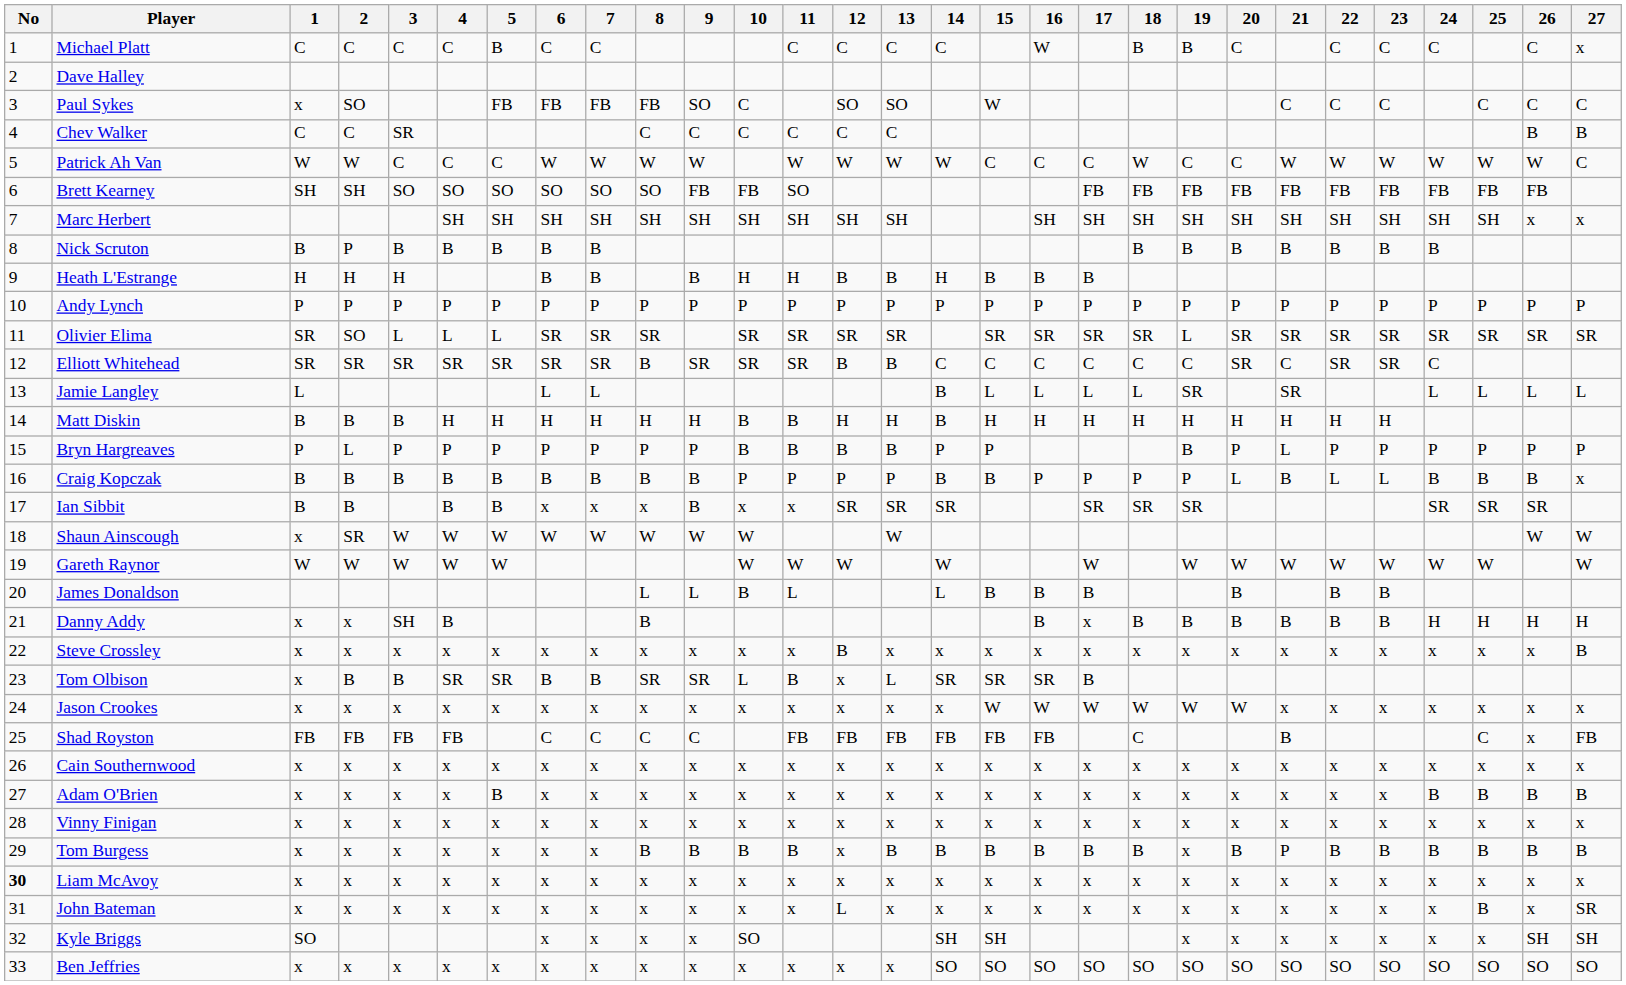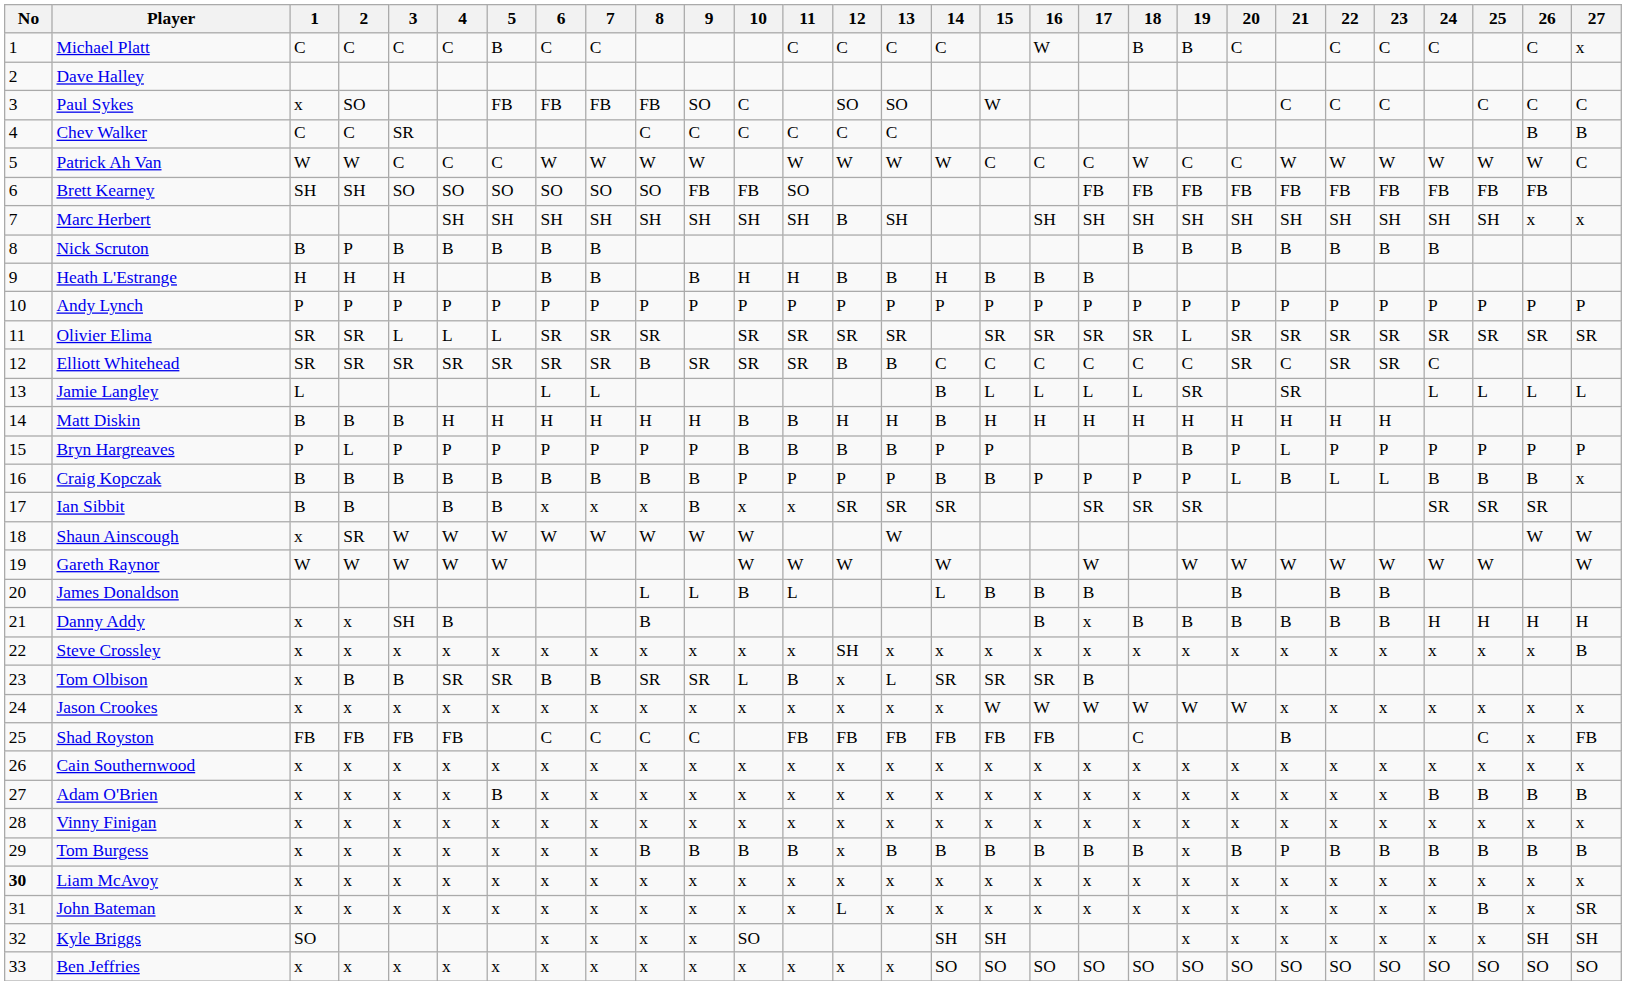 <table class="wikitable" style="font-size:85%;" width="100%">
 <tr>
 <th>No</th>
 <th>Player</th>
 <th>1</th>
 <th>2</th>
 <th>3</th>
 <th>4</th>
 <th>5</th>
 <th>6</th>
 <th>7</th>
 <th>8</th>
 <th>9</th>
 <th>10</th>
 <th>11</th>
 <th>12</th>
 <th>13</th>
 <th>14</th>
 <th>15</th>
 <th>16</th>
 <th>17</th>
 <th>18</th>
 <th>19</th>
 <th>20</th>
 <th>21</th>
 <th>22</th>
 <th>23</th>
 <th>24</th>
 <th>25</th>
 <th>26</th>
 <th>27</th>
 </tr>
 <tr>
 <td>1</td>
 <td><a href='#'>Michael Platt</a></td>
 <td>C</td>
 <td>C</td>
 <td>C</td>
 <td>C</td>
 <td>B</td>
 <td>C</td>
 <td>C</td>
 <td></td>
 <td></td>
 <td></td>
 <td>C</td>
 <td>C</td>
 <td>C</td>
 <td>C</td>
 <td></td>
 <td>W</td>
 <td></td>
 <td>B</td>
 <td>B</td>
 <td>C</td>
 <td></td>
 <td>C</td>
 <td>C</td>
 <td>C</td>
 <td></td>
 <td>C</td>
 <td>x</td>
 </tr>
 <tr>
 <td>2</td>
 <td><a href='#'>Dave Halley</a></td>
 <td></td>
 <td></td>
 <td></td>
 <td></td>
 <td></td>
 <td></td>
 <td></td>
 <td></td>
 <td></td>
 <td></td>
 <td></td>
 <td></td>
 <td></td>
 <td></td>
 <td></td>
 <td></td>
 <td></td>
 <td></td>
 <td></td>
 <td></td>
 <td></td>
 <td></td>
 <td></td>
 <td></td>
 <td></td>
 <td></td>
 <td></td>
 </tr>
 <tr>
 <td>3</td>
 <td><a href='#'>Paul Sykes</a></td>
 <td>x</td>
 <td>SO</td>
 <td></td>
 <td></td>
 <td>FB</td>
 <td>FB</td>
 <td>FB</td>
 <td>FB</td>
 <td>SO</td>
 <td>C</td>
 <td></td>
 <td>SO</td>
 <td>SO</td>
 <td></td>
 <td>W</td>
 <td></td>
 <td></td>
 <td></td>
 <td></td>
 <td></td>
 <td>C</td>
 <td>C</td>
 <td>C</td>
 <td></td>
 <td>C</td>
 <td>C</td>
 <td>C</td>
 </tr>
 <tr>
 <td>4</td>
 <td><a href='#'>Chev Walker</a></td>
 <td>C</td>
 <td>C</td>
 <td>SR</td>
 <td></td>
 <td></td>
 <td></td>
 <td></td>
 <td>C</td>
 <td>C</td>
 <td>C</td>
 <td>C</td>
 <td>C</td>
 <td>C</td>
 <td></td>
 <td></td>
 <td></td>
 <td></td>
 <td></td>
 <td></td>
 <td></td>
 <td></td>
 <td></td>
 <td></td>
 <td></td>
 <td></td>
 <td>B</td>
 <td>B</td>
 </tr>
 <tr>
 <td>5</td>
 <td><a href='#'>Patrick Ah Van</a></td>
 <td>W</td>
 <td>W</td>
 <td>C</td>
 <td>C</td>
 <td>C</td>
 <td>W</td>
 <td>W</td>
 <td>W</td>
 <td>W</td>
 <td></td>
 <td>W</td>
 <td>W</td>
 <td>W</td>
 <td>W</td>
 <td>C</td>
 <td>C</td>
 <td>C</td>
 <td>W</td>
 <td>C</td>
 <td>C</td>
 <td>W</td>
 <td>W</td>
 <td>W</td>
 <td>W</td>
 <td>W</td>
 <td>W</td>
 <td>C</td>
 </tr>
 <tr>
 <td>6</td>
 <td><a href='#'>Brett Kearney</a></td>
 <td>SH</td>
 <td>SH</td>
 <td>SO</td>
 <td>SO</td>
 <td>SO</td>
 <td>SO</td>
 <td>SO</td>
 <td>SO</td>
 <td>FB</td>
 <td>FB</td>
 <td>SO</td>
 <td></td>
 <td></td>
 <td></td>
 <td></td>
 <td></td>
 <td>FB</td>
 <td>FB</td>
 <td>FB</td>
 <td>FB</td>
 <td>FB</td>
 <td>FB</td>
 <td>FB</td>
 <td>FB</td>
 <td>FB</td>
 <td>FB</td>
 <td></td>
 </tr>
 <tr>
 <td>7</td>
 <td><a href='#'>Marc Herbert</a></td>
 <td></td>
 <td></td>
 <td></td>
 <td>SH</td>
 <td>SH</td>
 <td>SH</td>
 <td>SH</td>
 <td>SH</td>
 <td>SH</td>
 <td>SH</td>
 <td>SH</td>
-<td>SH</td>
+<td>B</td>
 <td>SH</td>
 <td></td>
 <td></td>
 <td>SH</td>
 <td>SH</td>
 <td>SH</td>
 <td>SH</td>
 <td>SH</td>
 <td>SH</td>
 <td>SH</td>
 <td>SH</td>
 <td>SH</td>
 <td>SH</td>
 <td>x</td>
 <td>x</td>
 </tr>
 <tr>
 <td>8</td>
 <td><a href='#'>Nick Scruton</a></td>
 <td>B</td>
 <td>P</td>
 <td>B</td>
 <td>B</td>
 <td>B</td>
 <td>B</td>
 <td>B</td>
 <td></td>
 <td></td>
 <td></td>
 <td></td>
 <td></td>
 <td></td>
 <td></td>
 <td></td>
 <td></td>
 <td></td>
 <td>B</td>
 <td>B</td>
 <td>B</td>
 <td>B</td>
 <td>B</td>
 <td>B</td>
 <td>B</td>
 <td></td>
 <td></td>
 <td></td>
 </tr>
 <tr>
 <td>9</td>
 <td><a href='#'>Heath L'Estrange</a></td>
 <td>H</td>
 <td>H</td>
 <td>H</td>
 <td></td>
 <td></td>
 <td>B</td>
 <td>B</td>
 <td></td>
 <td>B</td>
 <td>H</td>
 <td>H</td>
 <td>B</td>
 <td>B</td>
 <td>H</td>
 <td>B</td>
 <td>B</td>
 <td>B</td>
 <td></td>
 <td></td>
 <td></td>
 <td></td>
 <td></td>
 <td></td>
 <td></td>
 <td></td>
 <td></td>
 <td></td>
 </tr>
 <tr>
 <td>10</td>
 <td><a href='#'>Andy Lynch</a></td>
 <td>P</td>
 <td>P</td>
 <td>P</td>
 <td>P</td>
 <td>P</td>
 <td>P</td>
 <td>P</td>
 <td>P</td>
 <td>P</td>
 <td>P</td>
 <td>P</td>
 <td>P</td>
 <td>P</td>
 <td>P</td>
 <td>P</td>
 <td>P</td>
 <td>P</td>
 <td>P</td>
 <td>P</td>
 <td>P</td>
 <td>P</td>
 <td>P</td>
 <td>P</td>
 <td>P</td>
 <td>P</td>
 <td>P</td>
 <td>P</td>
 </tr>
 <tr>
 <td>11</td>
 <td><a href='#'>Olivier Elima</a></td>
 <td>SR</td>
-<td>SO</td>
+<td>SR</td>
 <td>L</td>
 <td>L</td>
 <td>L</td>
 <td>SR</td>
 <td>SR</td>
 <td>SR</td>
 <td></td>
 <td>SR</td>
 <td>SR</td>
 <td>SR</td>
 <td>SR</td>
 <td></td>
 <td>SR</td>
 <td>SR</td>
 <td>SR</td>
 <td>SR</td>
 <td>L</td>
 <td>SR</td>
 <td>SR</td>
 <td>SR</td>
 <td>SR</td>
 <td>SR</td>
 <td>SR</td>
 <td>SR</td>
 <td>SR</td>
 </tr>
 <tr>
 <td>12</td>
 <td><a href='#'>Elliott Whitehead</a></td>
 <td>SR</td>
 <td>SR</td>
 <td>SR</td>
 <td>SR</td>
 <td>SR</td>
 <td>SR</td>
 <td>SR</td>
 <td>B</td>
 <td>SR</td>
 <td>SR</td>
 <td>SR</td>
 <td>B</td>
 <td>B</td>
 <td>C</td>
 <td>C</td>
 <td>C</td>
 <td>C</td>
 <td>C</td>
 <td>C</td>
 <td>SR</td>
 <td>C</td>
 <td>SR</td>
 <td>SR</td>
 <td>C</td>
 <td></td>
 <td></td>
 <td></td>
 </tr>
 <tr>
 <td>13</td>
 <td><a href='#'>Jamie Langley</a></td>
 <td>L</td>
 <td></td>
 <td></td>
 <td></td>
 <td></td>
 <td>L</td>
 <td>L</td>
 <td></td>
 <td></td>
 <td></td>
 <td></td>
 <td></td>
 <td></td>
 <td>B</td>
 <td>L</td>
 <td>L</td>
 <td>L</td>
 <td>L</td>
 <td>SR</td>
 <td></td>
 <td>SR</td>
 <td></td>
 <td></td>
 <td>L</td>
 <td>L</td>
 <td>L</td>
 <td>L</td>
 </tr>
 <tr>
 <td>14</td>
 <td><a href='#'>Matt Diskin</a></td>
 <td>B</td>
 <td>B</td>
 <td>B</td>
 <td>H</td>
 <td>H</td>
 <td>H</td>
 <td>H</td>
 <td>H</td>
 <td>H</td>
 <td>B</td>
 <td>B</td>
 <td>H</td>
 <td>H</td>
 <td>B</td>
 <td>H</td>
 <td>H</td>
 <td>H</td>
 <td>H</td>
 <td>H</td>
 <td>H</td>
 <td>H</td>
 <td>H</td>
 <td>H</td>
 <td></td>
 <td></td>
 <td></td>
 <td></td>
 </tr>
 <tr>
 <td>15</td>
 <td><a href='#'>Bryn Hargreaves</a></td>
 <td>P</td>
 <td>L</td>
 <td>P</td>
 <td>P</td>
 <td>P</td>
 <td>P</td>
 <td>P</td>
 <td>P</td>
 <td>P</td>
 <td>B</td>
 <td>B</td>
 <td>B</td>
 <td>B</td>
 <td>P</td>
 <td>P</td>
 <td></td>
 <td></td>
 <td></td>
 <td>B</td>
 <td>P</td>
 <td>L</td>
 <td>P</td>
 <td>P</td>
 <td>P</td>
 <td>P</td>
 <td>P</td>
 <td>P</td>
 </tr>
 <tr>
 <td>16</td>
 <td><a href='#'>Craig Kopczak</a></td>
 <td>B</td>
 <td>B</td>
 <td>B</td>
 <td>B</td>
 <td>B</td>
 <td>B</td>
 <td>B</td>
 <td>B</td>
 <td>B</td>
 <td>P</td>
 <td>P</td>
 <td>P</td>
 <td>P</td>
 <td>B</td>
 <td>B</td>
 <td>P</td>
 <td>P</td>
 <td>P</td>
 <td>P</td>
 <td>L</td>
 <td>B</td>
 <td>L</td>
 <td>L</td>
 <td>B</td>
 <td>B</td>
 <td>B</td>
 <td>x</td>
 </tr>
 <tr>
 <td>17</td>
 <td><a href='#'>Ian Sibbit</a></td>
 <td>B</td>
 <td>B</td>
 <td></td>
 <td>B</td>
 <td>B</td>
 <td>x</td>
 <td>x</td>
 <td>x</td>
 <td>B</td>
 <td>x</td>
 <td>x</td>
 <td>SR</td>
 <td>SR</td>
 <td>SR</td>
 <td></td>
 <td></td>
 <td>SR</td>
 <td>SR</td>
 <td>SR</td>
 <td></td>
 <td></td>
 <td></td>
 <td></td>
 <td>SR</td>
 <td>SR</td>
 <td>SR</td>
 <td></td>
 </tr>
 <tr>
 <td>18</td>
 <td><a href='#'>Shaun Ainscough</a></td>
 <td>x</td>
 <td>SR</td>
 <td>W</td>
 <td>W</td>
 <td>W</td>
 <td>W</td>
 <td>W</td>
 <td>W</td>
 <td>W</td>
 <td>W</td>
 <td></td>
 <td></td>
 <td>W</td>
 <td></td>
 <td></td>
 <td></td>
 <td></td>
 <td></td>
 <td></td>
 <td></td>
 <td></td>
 <td></td>
 <td></td>
 <td></td>
 <td></td>
 <td>W</td>
 <td>W</td>
 </tr>
 <tr>
 <td>19</td>
 <td><a href='#'>Gareth Raynor</a></td>
 <td>W</td>
 <td>W</td>
 <td>W</td>
 <td>W</td>
 <td>W</td>
 <td></td>
 <td></td>
 <td></td>
 <td></td>
 <td>W</td>
 <td>W</td>
 <td>W</td>
 <td></td>
 <td>W</td>
 <td></td>
 <td></td>
 <td>W</td>
 <td></td>
 <td>W</td>
 <td>W</td>
 <td>W</td>
 <td>W</td>
 <td>W</td>
 <td>W</td>
 <td>W</td>
 <td></td>
 <td>W</td>
 </tr>
 <tr>
 <td>20</td>
 <td><a href='#'>James Donaldson</a></td>
 <td></td>
 <td></td>
 <td></td>
 <td></td>
 <td></td>
 <td></td>
 <td></td>
 <td>L</td>
 <td>L</td>
 <td>B</td>
 <td>L</td>
 <td></td>
 <td></td>
 <td>L</td>
 <td>B</td>
 <td>B</td>
 <td>B</td>
 <td></td>
 <td></td>
 <td>B</td>
 <td></td>
 <td>B</td>
 <td>B</td>
 <td></td>
 <td></td>
 <td></td>
 <td></td>
 </tr>
 <tr>
 <td>21</td>
 <td><a href='#'>Danny Addy</a></td>
 <td>x</td>
 <td>x</td>
 <td>SH</td>
 <td>B</td>
 <td></td>
 <td></td>
 <td></td>
 <td>B</td>
 <td></td>
 <td></td>
 <td></td>
 <td></td>
 <td></td>
 <td></td>
 <td></td>
 <td>B</td>
 <td>x</td>
 <td>B</td>
 <td>B</td>
 <td>B</td>
 <td>B</td>
 <td>B</td>
 <td>B</td>
 <td>H</td>
 <td>H</td>
 <td>H</td>
 <td>H</td>
 </tr>
 <tr>
 <td>22</td>
 <td><a href='#'>Steve Crossley</a></td>
 <td>x</td>
 <td>x</td>
 <td>x</td>
 <td>x</td>
 <td>x</td>
 <td>x</td>
 <td>x</td>
 <td>x</td>
 <td>x</td>
 <td>x</td>
 <td>x</td>
-<td>B</td>
+<td>SH</td>
 <td>x</td>
 <td>x</td>
 <td>x</td>
 <td>x</td>
 <td>x</td>
 <td>x</td>
 <td>x</td>
 <td>x</td>
 <td>x</td>
 <td>x</td>
 <td>x</td>
 <td>x</td>
 <td>x</td>
 <td>x</td>
 <td>B</td>
 </tr>
 <tr>
 <td>23</td>
 <td><a href='#'>Tom Olbison</a></td>
 <td>x</td>
 <td>B</td>
 <td>B</td>
 <td>SR</td>
 <td>SR</td>
 <td>B</td>
 <td>B</td>
 <td>SR</td>
 <td>SR</td>
 <td>L</td>
 <td>B</td>
 <td>x</td>
 <td>L</td>
 <td>SR</td>
 <td>SR</td>
 <td>SR</td>
 <td>B</td>
 <td></td>
 <td></td>
 <td></td>
 <td></td>
 <td></td>
 <td></td>
 <td></td>
 <td></td>
 <td></td>
 <td></td>
 </tr>
 <tr>
 <td>24</td>
 <td><a href='#'>Jason Crookes</a></td>
 <td>x</td>
 <td>x</td>
 <td>x</td>
 <td>x</td>
 <td>x</td>
 <td>x</td>
 <td>x</td>
 <td>x</td>
 <td>x</td>
 <td>x</td>
 <td>x</td>
 <td>x</td>
 <td>x</td>
 <td>x</td>
 <td>W</td>
 <td>W</td>
 <td>W</td>
 <td>W</td>
 <td>W</td>
 <td>W</td>
 <td>x</td>
 <td>x</td>
 <td>x</td>
 <td>x</td>
 <td>x</td>
 <td>x</td>
 <td>x</td>
 </tr>
 <tr>
 <td>25</td>
 <td><a href='#'>Shad Royston</a></td>
 <td>FB</td>
 <td>FB</td>
 <td>FB</td>
 <td>FB</td>
 <td></td>
 <td>C</td>
 <td>C</td>
 <td>C</td>
 <td>C</td>
 <td></td>
 <td>FB</td>
 <td>FB</td>
 <td>FB</td>
 <td>FB</td>
 <td>FB</td>
 <td>FB</td>
 <td></td>
 <td>C</td>
 <td></td>
 <td></td>
 <td>B</td>
 <td></td>
 <td></td>
 <td></td>
 <td>C</td>
 <td>x</td>
 <td>FB</td>
 </tr>
 <tr>
 <td>26</td>
 <td><a href='#'>Cain Southernwood</a></td>
 <td>x</td>
 <td>x</td>
 <td>x</td>
 <td>x</td>
 <td>x</td>
 <td>x</td>
 <td>x</td>
 <td>x</td>
 <td>x</td>
 <td>x</td>
 <td>x</td>
 <td>x</td>
 <td>x</td>
 <td>x</td>
 <td>x</td>
 <td>x</td>
 <td>x</td>
 <td>x</td>
 <td>x</td>
 <td>x</td>
 <td>x</td>
 <td>x</td>
 <td>x</td>
 <td>x</td>
 <td>x</td>
 <td>x</td>
 <td>x</td>
 </tr>
 <tr>
 <td>27</td>
 <td><a href='#'>Adam O'Brien</a></td>
 <td>x</td>
 <td>x</td>
 <td>x</td>
 <td>x</td>
 <td>B</td>
 <td>x</td>
 <td>x</td>
 <td>x</td>
 <td>x</td>
 <td>x</td>
 <td>x</td>
 <td>x</td>
 <td>x</td>
 <td>x</td>
 <td>x</td>
 <td>x</td>
 <td>x</td>
 <td>x</td>
 <td>x</td>
 <td>x</td>
 <td>x</td>
 <td>x</td>
 <td>x</td>
 <td>B</td>
 <td>B</td>
 <td>B</td>
 <td>B</td>
 </tr>
 <tr>
 <td>28</td>
 <td><a href='#'>Vinny Finigan</a></td>
 <td>x</td>
 <td>x</td>
 <td>x</td>
 <td>x</td>
 <td>x</td>
 <td>x</td>
 <td>x</td>
 <td>x</td>
 <td>x</td>
 <td>x</td>
 <td>x</td>
 <td>x</td>
 <td>x</td>
 <td>x</td>
 <td>x</td>
 <td>x</td>
 <td>x</td>
 <td>x</td>
 <td>x</td>
 <td>x</td>
 <td>x</td>
 <td>x</td>
 <td>x</td>
 <td>x</td>
 <td>x</td>
 <td>x</td>
 <td>x</td>
 </tr>
 <tr>
 <td>29</td>
 <td><a href='#'>Tom Burgess</a></td>
 <td>x</td>
 <td>x</td>
 <td>x</td>
 <td>x</td>
 <td>x</td>
 <td>x</td>
 <td>x</td>
 <td>B</td>
 <td>B</td>
 <td>B</td>
 <td>B</td>
 <td>x</td>
 <td>B</td>
 <td>B</td>
 <td>B</td>
 <td>B</td>
 <td>B</td>
 <td>B</td>
 <td>x</td>
 <td>B</td>
 <td>P</td>
 <td>B</td>
 <td>B</td>
 <td>B</td>
 <td>B</td>
 <td>B</td>
 <td>B</td>
 </tr>
 <tr>
 <td><strong>30</strong></td>
 <td><a href='#'>Liam McAvoy</a></td>
 <td>x</td>
 <td>x</td>
 <td>x</td>
 <td>x</td>
 <td>x</td>
 <td>x</td>
 <td>x</td>
 <td>x</td>
 <td>x</td>
 <td>x</td>
 <td>x</td>
 <td>x</td>
 <td>x</td>
 <td>x</td>
 <td>x</td>
 <td>x</td>
 <td>x</td>
 <td>x</td>
 <td>x</td>
 <td>x</td>
 <td>x</td>
 <td>x</td>
 <td>x</td>
 <td>x</td>
 <td>x</td>
 <td>x</td>
 <td>x</td>
 </tr>
 <tr>
 <td>31</td>
 <td><a href='#'>John Bateman</a></td>
 <td>x</td>
 <td>x</td>
 <td>x</td>
 <td>x</td>
 <td>x</td>
 <td>x</td>
 <td>x</td>
 <td>x</td>
 <td>x</td>
 <td>x</td>
 <td>x</td>
 <td>L</td>
 <td>x</td>
 <td>x</td>
 <td>x</td>
 <td>x</td>
 <td>x</td>
 <td>x</td>
 <td>x</td>
 <td>x</td>
 <td>x</td>
 <td>x</td>
 <td>x</td>
 <td>x</td>
 <td>B</td>
 <td>x</td>
 <td>SR</td>
 </tr>
 <tr>
 <td>32</td>
 <td><a href='#'>Kyle Briggs</a></td>
 <td>SO</td>
 <td></td>
 <td></td>
 <td></td>
 <td></td>
 <td>x</td>
 <td>x</td>
 <td>x</td>
 <td>x</td>
 <td>SO</td>
 <td></td>
 <td></td>
 <td></td>
 <td>SH</td>
 <td>SH</td>
 <td></td>
 <td></td>
 <td></td>
 <td>x</td>
 <td>x</td>
 <td>x</td>
 <td>x</td>
 <td>x</td>
 <td>x</td>
 <td>x</td>
 <td>SH</td>
 <td>SH</td>
 </tr>
 <tr>
 <td>33</td>
 <td><a href='#'>Ben Jeffries</a></td>
 <td>x</td>
 <td>x</td>
 <td>x</td>
 <td>x</td>
 <td>x</td>
 <td>x</td>
 <td>x</td>
 <td>x</td>
 <td>x</td>
 <td>x</td>
 <td>x</td>
 <td>x</td>
 <td>x</td>
 <td>SO</td>
 <td>SO</td>
 <td>SO</td>
 <td>SO</td>
 <td>SO</td>
 <td>SO</td>
 <td>SO</td>
 <td>SO</td>
 <td>SO</td>
 <td>SO</td>
 <td>SO</td>
 <td>SO</td>
 <td>SO</td>
 <td>SO</td>
 </tr>
 <tr>
 </tr>
 </table>
